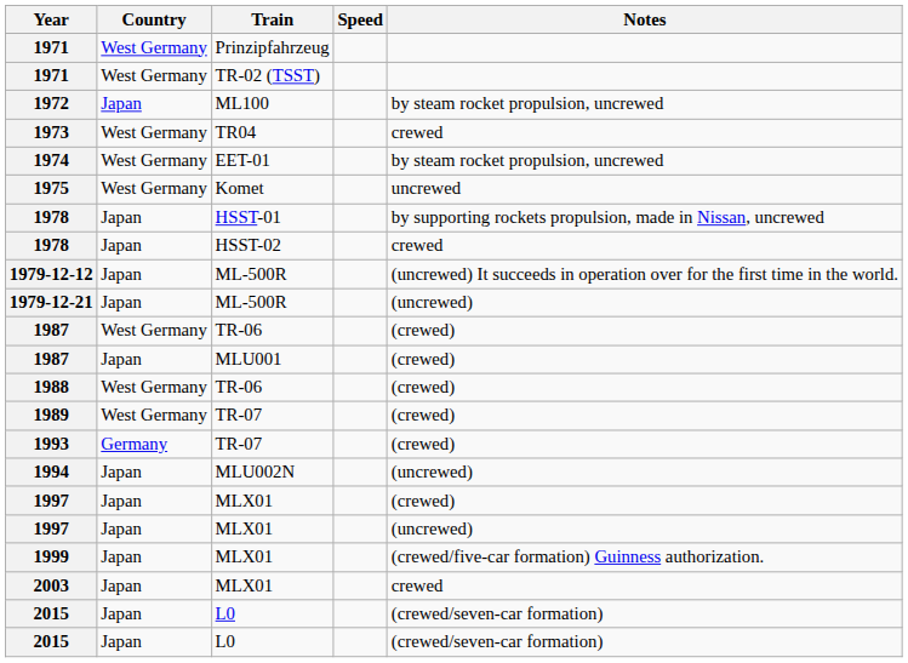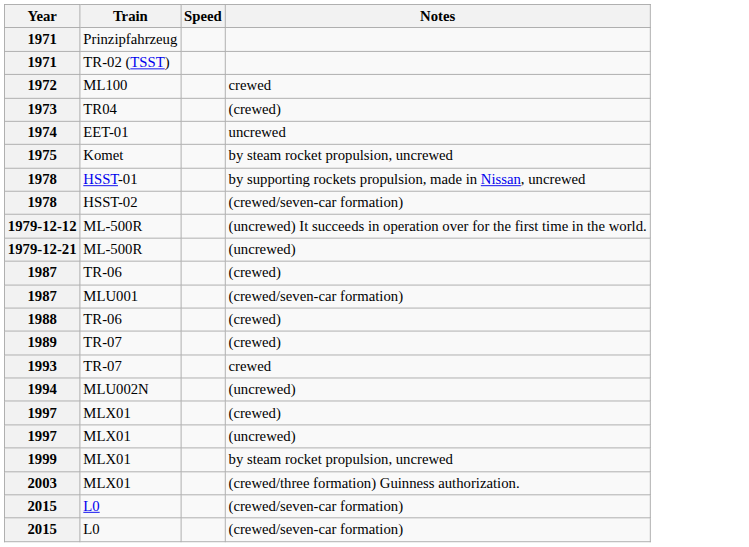 <table class="wikitable sortable">
 <tr>
 <th scope="col">Year</th>
-<th scope="col">Country</th>
 <th scope="col">Train</th>
 <th scope="col">Speed</th>
 <th scope="col">Notes</th>
 </tr>
 <tr>
 <th scope="row">1971</th>
-<td><a href='#'>West Germany</a></td>
 <td>Prinzipfahrzeug</td>
 <td></td>
 <td></td>
 </tr>
 <tr>
 <th scope="row">1971</th>
-<td>West Germany</td>
 <td>TR-02 (<a href='#'>TSST</a>)</td>
 <td></td>
 <td></td>
 </tr>
 <tr>
 <th scope="row">1972</th>
-<td><a href='#'>Japan</a></td>
 <td>ML100</td>
+<td></td>
+<td>crewed</td>
+</tr>
+<tr>
+<th scope="row">1973</th>
+<td>TR04</td>
+<td></td>
+<td>(crewed)</td>
+</tr>
+<tr>
+<th scope="row">1974</th>
+<td>EET-01</td>
+<td></td>
+<td>uncrewed</td>
+</tr>
+<tr>
+<th scope="row">1975</th>
+<td>Komet</td>
 <td></td>
 <td>by steam rocket propulsion, uncrewed</td>
 </tr>
 <tr>
-<th scope="row">1973</th>
-<td>West Germany</td>
-<td>TR04</td>
-<td></td>
-<td>crewed</td>
-</tr>
-<tr>
-<th scope="row">1974</th>
-<td>West Germany</td>
-<td>EET-01</td>
-<td></td>
-<td>by steam rocket propulsion, uncrewed</td>
-</tr>
-<tr>
-<th scope="row">1975</th>
-<td>West Germany</td>
-<td>Komet</td>
-<td></td>
-<td>uncrewed</td>
-</tr>
-<tr>
 <th scope="row">1978</th>
-<td>Japan</td>
 <td><a href='#'>HSST</a>-01</td>
 <td></td>
 <td>by supporting rockets propulsion, made in <a href='#'>Nissan</a>, uncrewed</td>
 </tr>
 <tr>
 <th scope="row">1978</th>
-<td>Japan</td>
 <td>HSST-02</td>
 <td></td>
-<td>crewed</td>
+<td>(crewed/seven-car formation)</td>
 </tr>
 <tr>
 <th scope="row">1979-12-12</th>
-<td>Japan</td>
 <td>ML-500R</td>
 <td></td>
 <td>(uncrewed) It succeeds in operation over  for the first time in the world.</td>
 </tr>
 <tr>
 <th scope="row">1979-12-21</th>
-<td>Japan</td>
 <td>ML-500R</td>
 <td></td>
 <td>(uncrewed)</td>
 </tr>
 <tr>
 <th scope="row">1987</th>
-<td>West Germany</td>
 <td>TR-06</td>
 <td></td>
 <td>(crewed)</td>
 </tr>
 <tr>
 <th scope="row">1987</th>
-<td>Japan</td>
 <td>MLU001</td>
 <td></td>
-<td>(crewed)</td>
+<td>(crewed/seven-car formation)</td>
 </tr>
 <tr>
 <th scope="row">1988</th>
-<td>West Germany</td>
 <td>TR-06</td>
 <td></td>
 <td>(crewed)</td>
 </tr>
 <tr>
 <th scope="row">1989</th>
-<td>West Germany</td>
 <td>TR-07</td>
 <td></td>
 <td>(crewed)</td>
 </tr>
 <tr>
 <th scope="row">1993</th>
-<td><a href='#'>Germany</a></td>
 <td>TR-07</td>
 <td></td>
-<td>(crewed)</td>
+<td>crewed</td>
 </tr>
 <tr>
 <th scope="row">1994</th>
-<td>Japan</td>
 <td>MLU002N</td>
 <td></td>
 <td>(uncrewed)</td>
 </tr>
 <tr>
 <th scope="row">1997</th>
-<td>Japan</td>
 <td>MLX01</td>
 <td></td>
 <td>(crewed)</td>
 </tr>
 <tr>
 <th scope="row">1997</th>
-<td>Japan</td>
 <td>MLX01</td>
 <td></td>
 <td>(uncrewed)</td>
 </tr>
 <tr>
 <th scope="row">1999</th>
-<td>Japan</td>
 <td>MLX01</td>
 <td></td>
-<td>(crewed/five-car formation) <a href='#'>Guinness</a> authorization.</td>
+<td>by steam rocket propulsion, uncrewed</td>
 </tr>
 <tr>
 <th scope="row">2003</th>
-<td>Japan</td>
 <td>MLX01</td>
 <td></td>
-<td>crewed</td>
+<td>(crewed/three formation) Guinness authorization.</td>
 </tr>
 <tr>
 <th scope="row">2015</th>
-<td>Japan</td>
 <td><a href='#'>L0</a></td>
 <td></td>
 <td>(crewed/seven-car formation)</td>
 </tr>
 <tr>
 <th scope="row">2015</th>
-<td>Japan</td>
 <td>L0</td>
 <td></td>
 <td>(crewed/seven-car formation)</td>
 </tr>
 </table>
